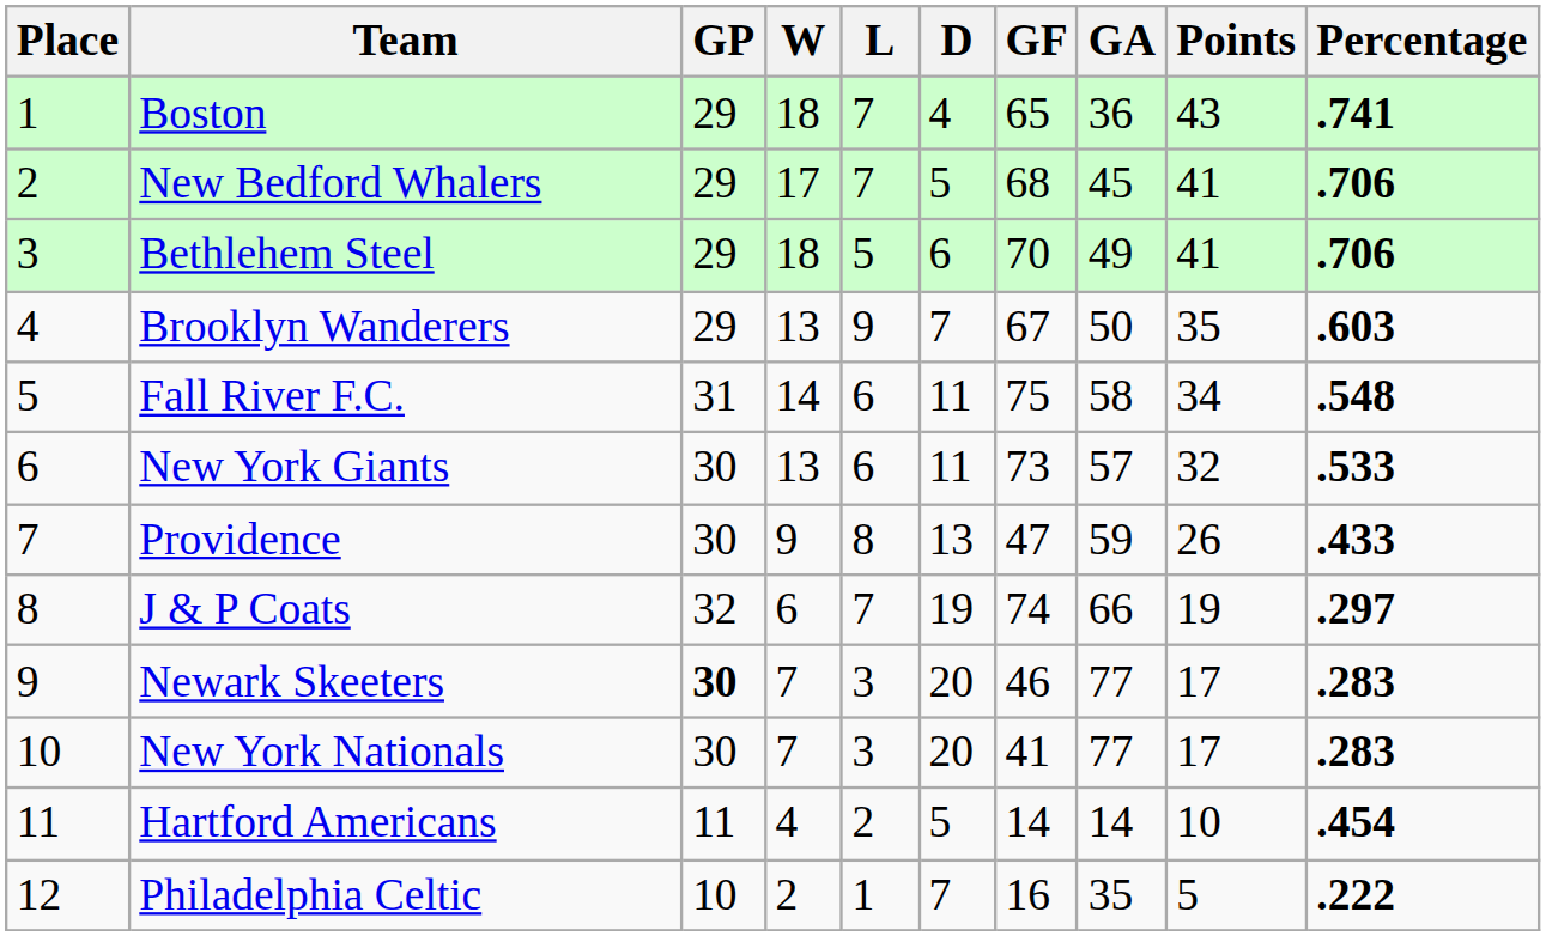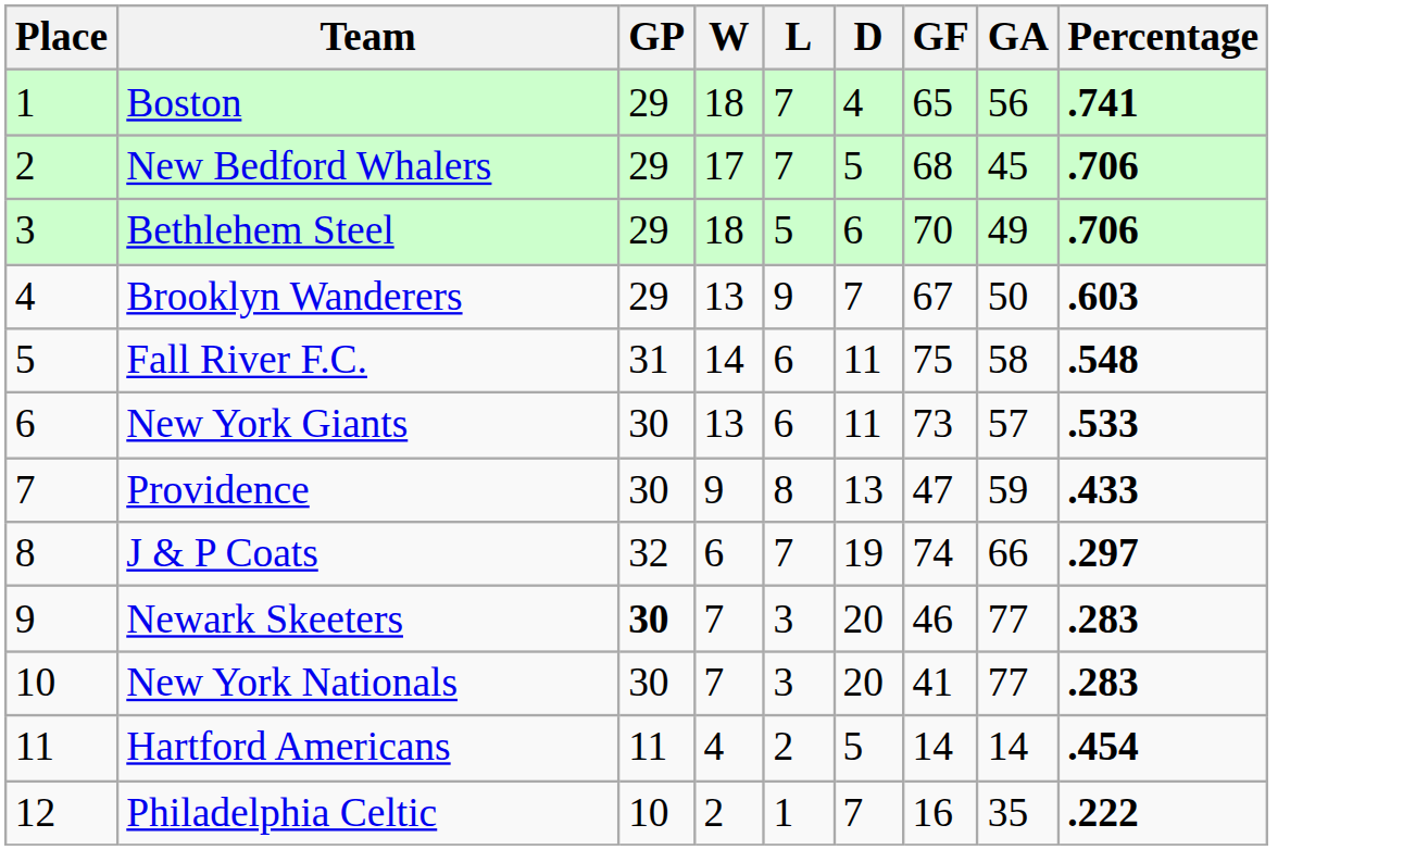 <table class="wikitable">
 <tr>
 <th>Place</th>
 <th width="190">Team</th>
 <th width="20">GP</th>
 <th width="20">W</th>
 <th width="20">L</th>
 <th width="20">D</th>
 <th width="20">GF</th>
 <th width="20">GA</th>
-<th>Points</th>
 <th>Percentage</th>
 </tr>
 <tr bgcolor=#ccffcc>
 <td>1</td>
 <td><a href='#'>Boston</a></td>
 <td>29</td>
 <td>18</td>
 <td>7</td>
 <td>4</td>
 <td>65</td>
-<td>36</td>
-<td>43</td>
+<td>56</td>
 <td><strong>.741</strong></td>
 </tr>
 <tr bgcolor=#ccffcc>
 <td>2</td>
 <td><a href='#'>New Bedford Whalers</a></td>
 <td>29</td>
 <td>17</td>
 <td>7</td>
 <td>5</td>
 <td>68</td>
 <td>45</td>
-<td>41</td>
 <td><strong>.706</strong></td>
 </tr>
 <tr bgcolor=#ccffcc>
 <td>3</td>
 <td><a href='#'>Bethlehem Steel</a></td>
 <td>29</td>
 <td>18</td>
 <td>5</td>
 <td>6</td>
 <td>70</td>
 <td>49</td>
-<td>41</td>
 <td><strong>.706</strong></td>
 </tr>
 <tr>
 <td>4</td>
 <td><a href='#'>Brooklyn Wanderers</a></td>
 <td>29</td>
 <td>13</td>
 <td>9</td>
 <td>7</td>
 <td>67</td>
 <td>50</td>
-<td>35</td>
 <td><strong>.603</strong></td>
 </tr>
 <tr>
 <td>5</td>
 <td><a href='#'>Fall River F.C.</a></td>
 <td>31</td>
 <td>14</td>
 <td>6</td>
 <td>11</td>
 <td>75</td>
 <td>58</td>
-<td>34</td>
 <td><strong>.548</strong></td>
 </tr>
 <tr>
 <td>6</td>
 <td><a href='#'>New York Giants</a></td>
 <td>30</td>
 <td>13</td>
 <td>6</td>
 <td>11</td>
 <td>73</td>
 <td>57</td>
-<td>32</td>
 <td><strong>.533</strong></td>
 </tr>
 <tr>
 <td>7</td>
 <td><a href='#'>Providence</a></td>
 <td>30</td>
 <td>9</td>
 <td>8</td>
 <td>13</td>
 <td>47</td>
 <td>59</td>
-<td>26</td>
 <td><strong>.433</strong></td>
 </tr>
 <tr>
 <td>8</td>
 <td><a href='#'>J & P Coats</a></td>
 <td>32</td>
 <td>6</td>
 <td>7</td>
 <td>19</td>
 <td>74</td>
 <td>66</td>
-<td>19</td>
 <td><strong>.297</strong></td>
 </tr>
 <tr>
 <td>9</td>
 <td><a href='#'>Newark Skeeters</a></td>
 <td><strong>30</strong></td>
 <td>7</td>
 <td>3</td>
 <td>20</td>
 <td>46</td>
 <td>77</td>
-<td>17</td>
 <td><strong>.283</strong></td>
 </tr>
 <tr>
 <td>10</td>
 <td><a href='#'>New York Nationals</a></td>
 <td>30</td>
 <td>7</td>
 <td>3</td>
 <td>20</td>
 <td>41</td>
 <td>77</td>
-<td>17</td>
 <td><strong>.283</strong></td>
 </tr>
 <tr>
 <td>11</td>
 <td><a href='#'>Hartford Americans</a></td>
 <td>11</td>
 <td>4</td>
 <td>2</td>
 <td>5</td>
 <td>14</td>
 <td>14</td>
-<td>10</td>
 <td><strong>.454</strong></td>
 </tr>
 <tr>
 <td>12</td>
 <td><a href='#'>Philadelphia Celtic</a></td>
 <td>10</td>
 <td>2</td>
 <td>1</td>
 <td>7</td>
 <td>16</td>
 <td>35</td>
-<td>5</td>
 <td><strong>.222</strong></td>
 </tr>
 </table>
